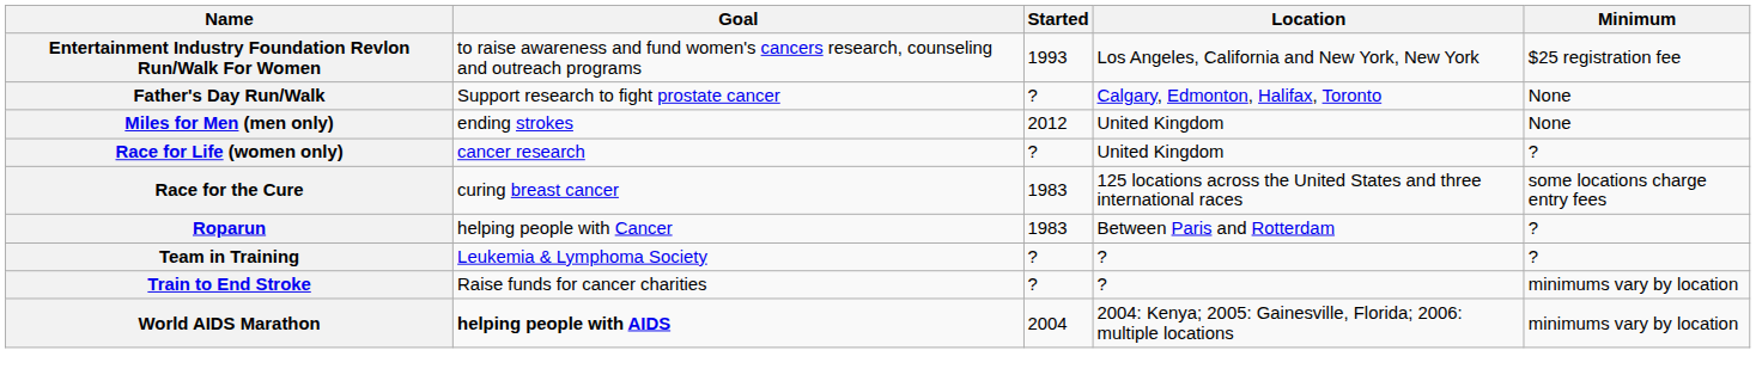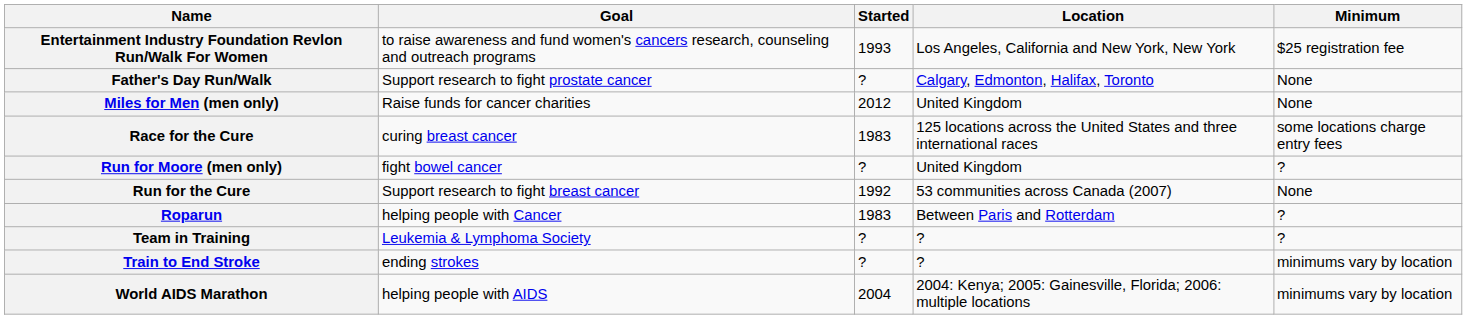 <table class="wikitable">
 <tr>
 <th>Name</th>
 <th>Goal</th>
 <th>Started</th>
 <th>Location</th>
 <th>Minimum</th>
 </tr>
 <tr>
 <th>Entertainment Industry Foundation Revlon Run/Walk For Women</th>
 <td>to raise awareness and fund women's <a href='#'>cancers</a> research, counseling and outreach programs</td>
 <td>1993</td>
 <td>Los Angeles, California and New York, New York</td>
 <td>$25 registration fee</td>
 </tr>
 <tr>
 <th>Father's Day Run/Walk</th>
 <td>Support research to fight <a href='#'>prostate cancer</a></td>
 <td>?</td>
 <td><a href='#'>Calgary</a>, <a href='#'>Edmonton</a>, <a href='#'>Halifax</a>, <a href='#'>Toronto</a></td>
 <td>None</td>
 </tr>
 <tr>
 <th><a href='#'>Miles for Men</a> (men only)</th>
-<td>ending <a href='#'>strokes</a></td>
+<td>Raise funds for cancer charities</td>
 <td>2012</td>
 <td>United Kingdom</td>
 <td>None</td>
-</tr>
-<tr>
-<th><a href='#'>Race for Life</a> (women only)</th>
-<td><a href='#'>cancer research</a></td>
-<td>?</td>
-<td>United Kingdom</td>
-<td>?</td>
 </tr>
 <tr>
 <th>Race for the Cure</th>
 <td>curing <a href='#'>breast cancer</a></td>
 <td>1983</td>
 <td>125 locations across the United States and three international races</td>
 <td>some locations charge entry fees</td>
+</tr>
+<tr>
+<th><a href='#'>Run for Moore</a> (men only)</th>
+<td>fight <a href='#'>bowel cancer</a></td>
+<td>?</td>
+<td>United Kingdom</td>
+<td>?</td>
+</tr>
+<tr>
+<th>Run for the Cure</th>
+<td>Support research to fight <a href='#'>breast cancer</a></td>
+<td>1992</td>
+<td>53 communities across Canada (2007)</td>
+<td>None</td>
 </tr>
 <tr>
 <th><a href='#'>Roparun</a></th>
 <td>helping people with <a href='#'>Cancer</a></td>
 <td>1983</td>
 <td>Between <a href='#'>Paris</a> and <a href='#'>Rotterdam</a></td>
 <td>?</td>
 </tr>
 <tr>
 <th>Team in Training</th>
 <td><a href='#'>Leukemia & Lymphoma Society</a></td>
 <td>?</td>
 <td>?</td>
 <td>?</td>
 </tr>
 <tr>
 <th><a href='#'>Train to End Stroke</a></th>
-<td>Raise funds for cancer charities</td>
+<td>ending <a href='#'>strokes</a></td>
 <td>?</td>
 <td>?</td>
 <td>minimums vary by location</td>
 </tr>
 <tr>
 <th>World AIDS Marathon </th>
-<td><strong>helping people with <a href='#'>AIDS</a></strong></td>
+<td>helping people with <a href='#'>AIDS</a></td>
 <td>2004</td>
 <td>2004: Kenya; 2005: Gainesville, Florida; 2006: multiple locations</td>
 <td>minimums vary by location</td>
 </tr>
 </table>
